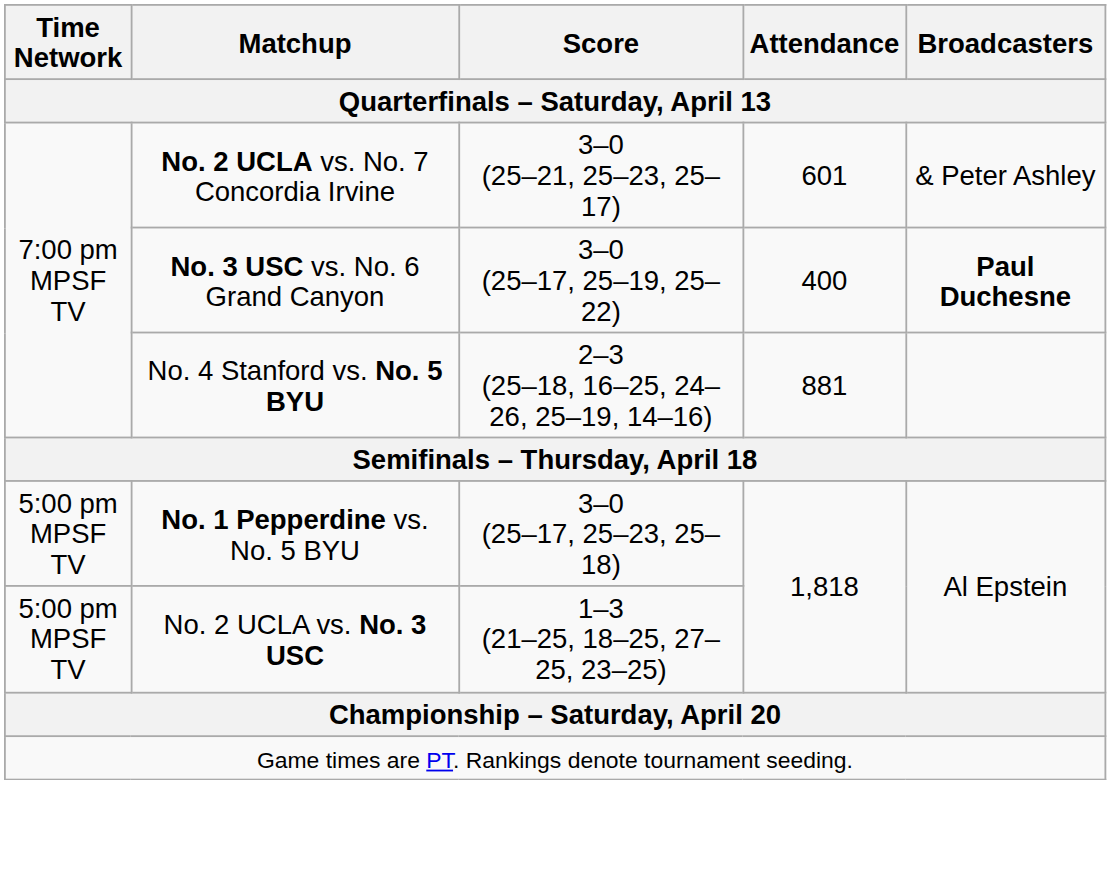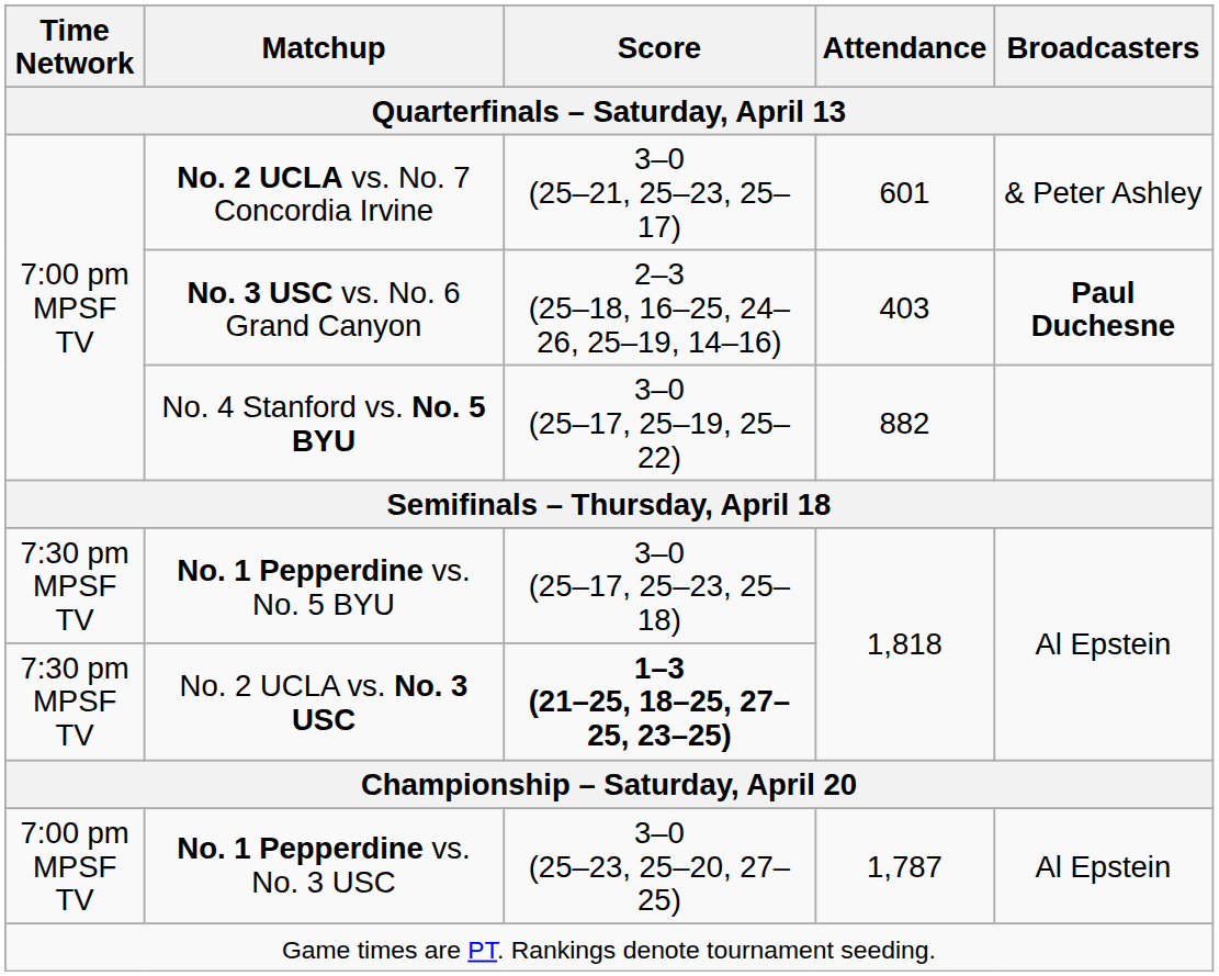 <table class="wikitable" style="font-size: 95%;text-align:center">
 <tr>
 <th>Time<br>Network</th>
 <th>Matchup</th>
 <th>Score</th>
 <th>Attendance</th>
 <th>Broadcasters</th>
 </tr>
 <tr>
 <th colspan=5>Quarterfinals – Saturday, April 13</th>
 </tr>
 <tr>
 <td rowspan=3>7:00 pm<br>MPSF TV</td>
 <td><strong>No. 2 UCLA</strong> vs. No. 7 Concordia Irvine</td>
 <td>3–0<br>(25–21, 25–23, 25–17)</td>
 <td>601</td>
 <td> & Peter Ashley</td>
 </tr>
 <tr>
 <td><strong>No. 3 USC</strong> vs. No. 6 Grand Canyon</td>
-<td>3–0<br>(25–17, 25–19, 25–22)</td>
-<td>400</td>
+<td>2–3<br>(25–18, 16–25, 24–26, 25–19, 14–16)</td>
+<td>403</td>
 <td><strong>Paul Duchesne</strong></td>
 </tr>
 <tr>
 <td>No. 4 Stanford vs. <strong>No. 5 BYU</strong></td>
-<td>2–3<br>(25–18, 16–25, 24–26, 25–19, 14–16)</td>
-<td>881</td>
+<td>3–0<br>(25–17, 25–19, 25–22)</td>
+<td>882</td>
 <td></td>
 </tr>
 <tr>
 <th colspan=5>Semifinals – Thursday, April 18</th>
 </tr>
 <tr>
-<td>5:00 pm<br>MPSF TV</td>
+<td>7:30 pm<br>MPSF TV</td>
 <td><strong>No. 1 Pepperdine</strong> vs. No. 5 BYU</td>
 <td>3–0<br>(25–17, 25–23, 25–18)</td>
 <td rowspan=2>1,818</td>
 <td rowspan=2>Al Epstein</td>
 </tr>
 <tr>
-<td>5:00 pm<br>MPSF TV</td>
+<td>7:30 pm<br>MPSF TV</td>
 <td>No. 2 UCLA vs. <strong>No. 3 USC</strong></td>
-<td>1–3<br>(21–25, 18–25, 27–25, 23–25)</td>
+<td><strong>1–3<br>(21–25, 18–25, 27–25, 23–25)</strong></td>
 </tr>
 <tr>
 <th colspan=5>Championship – Saturday, April 20</th>
 </tr>
 <tr>
+<td>7:00 pm<br>MPSF TV</td>
+<td><strong>No. 1 Pepperdine</strong> vs. No. 3 USC</td>
+<td>3–0<br>(25–23, 25–20, 27–25)</td>
+<td>1,787</td>
+<td>Al Epstein</td>
+</tr>
+<tr>
 <td colspan=5><small>Game times are <a href='#'>PT</a>. Rankings denote tournament seeding.</small></td>
 </tr>
 </table>
